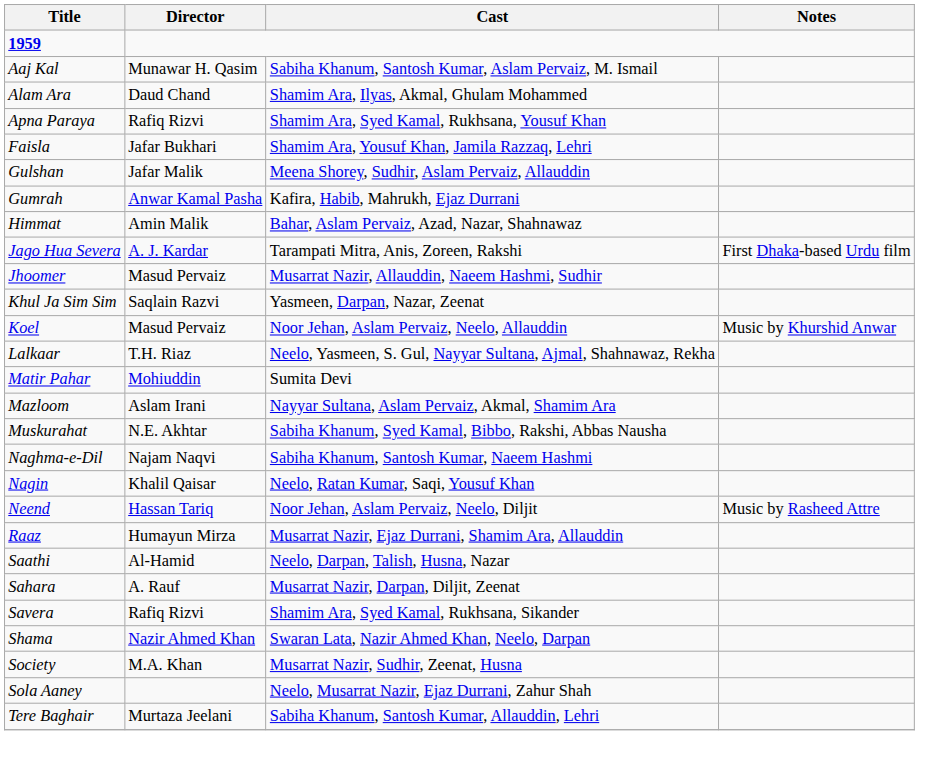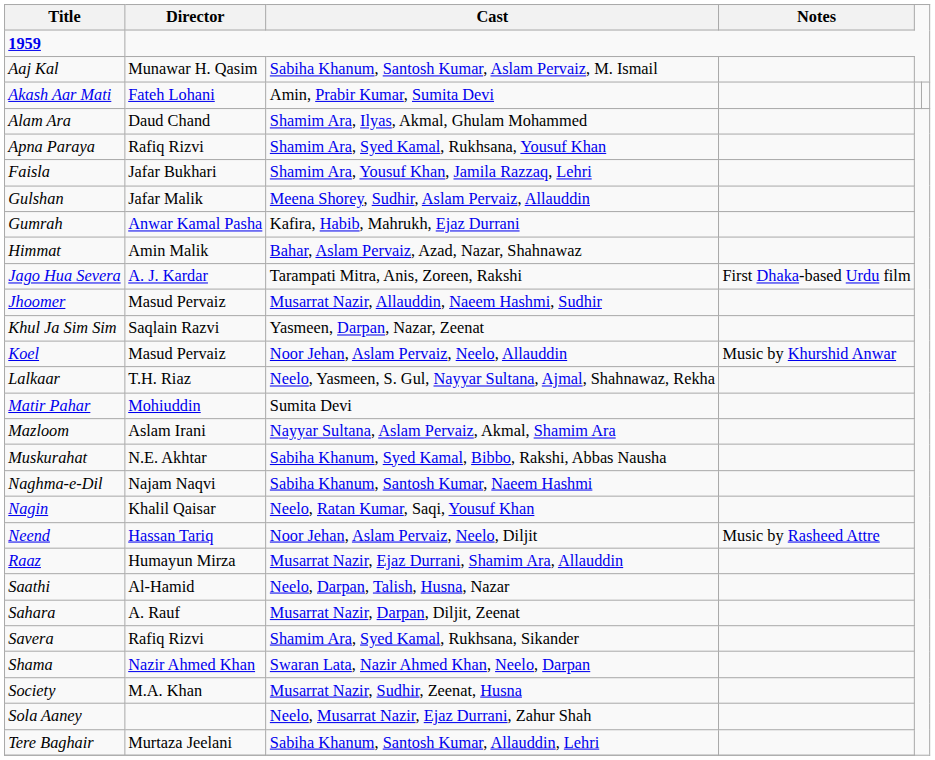 <table class="wikitable">
 <tr>
 <th>Title</th>
 <th>Director</th>
 <th>Cast</th>
 <th>Notes</th>
 </tr>
 <tr>
 <td><strong><a href='#'>1959</a></strong></td>
 </tr>
 <tr>
 <td><em>Aaj Kal</em></td>
 <td>Munawar H. Qasim</td>
 <td><a href='#'>Sabiha Khanum</a>, <a href='#'>Santosh Kumar</a>, <a href='#'>Aslam Pervaiz</a>, M. Ismail</td>
+<td></td>
+</tr>
+<tr>
+<td><em><a href='#'>Akash Aar Mati</a></em></td>
+<td><a href='#'>Fateh Lohani</a></td>
+<td>Amin, <a href='#'>Prabir Kumar</a>, <a href='#'>Sumita Devi</a></td>
+<td></td>
+<td></td>
 <td></td>
 </tr>
 <tr>
 <td><em>Alam Ara</em></td>
 <td>Daud Chand</td>
 <td><a href='#'>Shamim Ara</a>, <a href='#'>Ilyas</a>, Akmal, Ghulam Mohammed</td>
 <td></td>
 </tr>
 <tr>
 <td><em>Apna Paraya</em></td>
 <td>Rafiq Rizvi</td>
 <td><a href='#'>Shamim Ara</a>, <a href='#'>Syed Kamal</a>, Rukhsana, <a href='#'>Yousuf Khan</a></td>
 <td></td>
 </tr>
 <tr>
 <td><em>Faisla</em></td>
 <td>Jafar Bukhari</td>
 <td><a href='#'>Shamim Ara</a>, <a href='#'>Yousuf Khan</a>, <a href='#'>Jamila Razzaq</a>, <a href='#'>Lehri</a></td>
 <td></td>
 </tr>
 <tr>
 <td><em>Gulshan</em></td>
 <td>Jafar Malik</td>
 <td><a href='#'>Meena Shorey</a>, <a href='#'>Sudhir</a>, <a href='#'>Aslam Pervaiz</a>, <a href='#'>Allauddin</a></td>
 <td></td>
 </tr>
 <tr>
 <td><em>Gumrah</em></td>
 <td><a href='#'>Anwar Kamal Pasha</a></td>
 <td>Kafira, <a href='#'>Habib</a>, Mahrukh, <a href='#'>Ejaz Durrani</a></td>
 <td></td>
 </tr>
 <tr>
 <td><em>Himmat</em></td>
 <td>Amin Malik</td>
 <td><a href='#'>Bahar</a>, <a href='#'>Aslam Pervaiz</a>, Azad, Nazar, Shahnawaz</td>
 <td></td>
 </tr>
 <tr>
 <td><em><a href='#'>Jago Hua Severa</a></em></td>
 <td><a href='#'>A. J. Kardar</a></td>
 <td>Tarampati Mitra, Anis, Zoreen, Rakshi</td>
 <td>First <a href='#'>Dhaka</a>-based <a href='#'>Urdu</a> film</td>
 </tr>
 <tr>
 <td><em><a href='#'>Jhoomer</a></em></td>
 <td>Masud Pervaiz</td>
 <td><a href='#'>Musarrat Nazir</a>, <a href='#'>Allauddin</a>, <a href='#'>Naeem Hashmi</a>, <a href='#'>Sudhir</a></td>
 <td></td>
 </tr>
 <tr>
 <td><em>Khul Ja Sim Sim</em></td>
 <td>Saqlain Razvi</td>
 <td>Yasmeen, <a href='#'>Darpan</a>, Nazar, Zeenat</td>
 <td></td>
 </tr>
 <tr>
 <td><em><a href='#'>Koel</a></em></td>
 <td>Masud Pervaiz</td>
 <td><a href='#'>Noor Jehan</a>, <a href='#'>Aslam Pervaiz</a>, <a href='#'>Neelo</a>, <a href='#'>Allauddin</a></td>
 <td>Music by <a href='#'>Khurshid Anwar</a></td>
 </tr>
 <tr>
 <td><em>Lalkaar</em></td>
 <td>T.H. Riaz</td>
 <td><a href='#'>Neelo</a>, Yasmeen, S. Gul, <a href='#'>Nayyar Sultana</a>, <a href='#'>Ajmal</a>, Shahnawaz, Rekha</td>
 <td></td>
 </tr>
 <tr>
 <td><em><a href='#'>Matir Pahar</a></em></td>
 <td><a href='#'>Mohiuddin</a></td>
 <td>Sumita Devi</td>
 <td></td>
 </tr>
 <tr>
 <td><em>Mazloom </em></td>
 <td>Aslam Irani</td>
 <td><a href='#'>Nayyar Sultana</a>, <a href='#'>Aslam Pervaiz</a>, Akmal, <a href='#'>Shamim Ara</a></td>
 <td></td>
 </tr>
 <tr>
 <td><em>Muskurahat</em></td>
 <td>N.E. Akhtar</td>
 <td><a href='#'>Sabiha Khanum</a>, <a href='#'>Syed Kamal</a>, <a href='#'>Bibbo</a>, Rakshi, Abbas Nausha</td>
 <td></td>
 </tr>
 <tr>
 <td><em>Naghma-e-Dil</em></td>
 <td>Najam Naqvi</td>
 <td><a href='#'>Sabiha Khanum</a>, <a href='#'>Santosh Kumar</a>, <a href='#'>Naeem Hashmi</a></td>
 <td></td>
 </tr>
 <tr>
 <td><em><a href='#'>Nagin</a></em></td>
 <td>Khalil Qaisar</td>
 <td><a href='#'>Neelo</a>, <a href='#'>Ratan Kumar</a>, Saqi, <a href='#'>Yousuf Khan</a></td>
 <td></td>
 </tr>
 <tr>
 <td><em><a href='#'>Neend</a></em></td>
 <td><a href='#'>Hassan Tariq</a></td>
 <td><a href='#'>Noor Jehan</a>, <a href='#'>Aslam Pervaiz</a>, <a href='#'>Neelo</a>, Diljit</td>
 <td>Music by <a href='#'>Rasheed Attre</a></td>
 </tr>
 <tr>
 <td><em><a href='#'>Raaz</a></em></td>
 <td>Humayun Mirza</td>
 <td><a href='#'>Musarrat Nazir</a>, <a href='#'>Ejaz Durrani</a>, <a href='#'>Shamim Ara</a>, <a href='#'>Allauddin</a></td>
 <td></td>
 </tr>
 <tr>
 <td><em>Saathi</em></td>
 <td>Al-Hamid</td>
 <td><a href='#'>Neelo</a>, <a href='#'>Darpan</a>, <a href='#'>Talish</a>, <a href='#'>Husna</a>, Nazar</td>
 <td></td>
 </tr>
 <tr>
 <td><em>Sahara</em></td>
 <td>A. Rauf</td>
 <td><a href='#'>Musarrat Nazir</a>, <a href='#'>Darpan</a>, Diljit, Zeenat</td>
 <td></td>
 </tr>
 <tr>
 <td><em>Savera</em></td>
 <td>Rafiq Rizvi</td>
 <td><a href='#'>Shamim Ara</a>, <a href='#'>Syed Kamal</a>, Rukhsana, Sikander</td>
 <td></td>
 </tr>
 <tr>
 <td><em>Shama</em></td>
 <td><a href='#'>Nazir Ahmed Khan</a></td>
 <td><a href='#'>Swaran Lata</a>, <a href='#'>Nazir Ahmed Khan</a>, <a href='#'>Neelo</a>, <a href='#'>Darpan</a></td>
 <td></td>
 </tr>
 <tr>
 <td><em>Society</em></td>
 <td>M.A. Khan</td>
 <td><a href='#'>Musarrat Nazir</a>, <a href='#'>Sudhir</a>, Zeenat, <a href='#'>Husna</a></td>
 <td></td>
 </tr>
 <tr>
 <td><em>Sola Aaney</em></td>
 <td></td>
 <td><a href='#'>Neelo</a>, <a href='#'>Musarrat Nazir</a>, <a href='#'>Ejaz Durrani</a>, Zahur Shah</td>
 <td></td>
 </tr>
 <tr>
 <td><em>Tere Baghair</em></td>
 <td>Murtaza Jeelani</td>
 <td><a href='#'>Sabiha Khanum</a>, <a href='#'>Santosh Kumar</a>, <a href='#'>Allauddin</a>, <a href='#'>Lehri</a></td>
 <td></td>
 </tr>
 <tr>
 </tr>
 </table>
